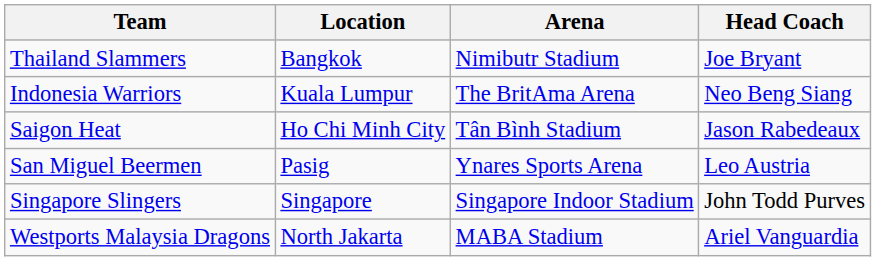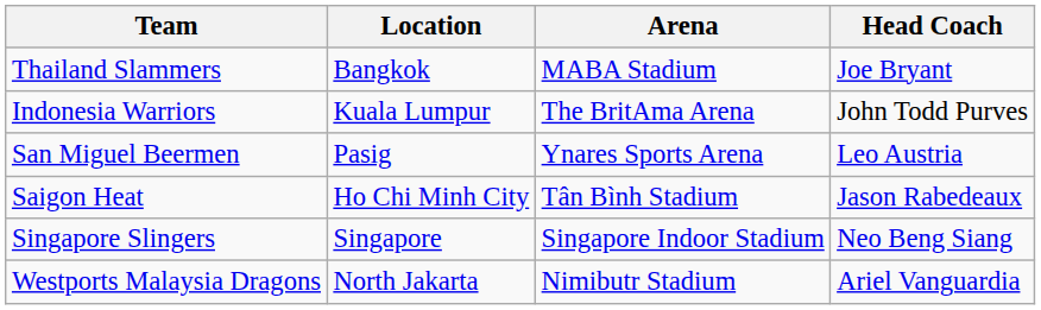 <table class=wikitable>
 <tr>
 <th>Team</th>
 <th>Location</th>
 <th>Arena</th>
 <th>Head Coach</th>
 </tr>
 <tr>
 <td><a href='#'>Thailand Slammers</a></td>
 <td><a href='#'>Bangkok</a></td>
-<td><a href='#'>Nimibutr Stadium</a></td>
+<td><a href='#'>MABA Stadium</a></td>
 <td> <a href='#'>Joe Bryant</a></td>
 </tr>
 <tr>
 <td><a href='#'>Indonesia Warriors</a></td>
 <td><a href='#'>Kuala Lumpur</a></td>
 <td><a href='#'>The BritAma Arena</a></td>
-<td> <a href='#'>Neo Beng Siang</a></td>
+<td> John Todd Purves</td>
+</tr>
+<tr>
+<td><a href='#'>San Miguel Beermen</a></td>
+<td><a href='#'>Pasig</a></td>
+<td><a href='#'>Ynares Sports Arena</a></td>
+<td> <a href='#'>Leo Austria</a></td>
 </tr>
 <tr>
 <td><a href='#'>Saigon Heat</a></td>
 <td><a href='#'>Ho Chi Minh City</a></td>
 <td><a href='#'>Tân Bình Stadium</a></td>
 <td> <a href='#'>Jason Rabedeaux</a></td>
 </tr>
 <tr>
-<td><a href='#'>San Miguel Beermen</a></td>
-<td><a href='#'>Pasig</a></td>
-<td><a href='#'>Ynares Sports Arena</a></td>
-<td> <a href='#'>Leo Austria</a></td>
-</tr>
-<tr>
 <td><a href='#'>Singapore Slingers</a></td>
 <td><a href='#'>Singapore</a></td>
 <td><a href='#'>Singapore Indoor Stadium</a></td>
-<td> John Todd Purves</td>
+<td> <a href='#'>Neo Beng Siang</a></td>
 </tr>
 <tr>
 <td><a href='#'>Westports Malaysia Dragons</a></td>
 <td><a href='#'>North Jakarta</a></td>
-<td><a href='#'>MABA Stadium</a></td>
+<td><a href='#'>Nimibutr Stadium</a></td>
 <td> <a href='#'>Ariel Vanguardia</a></td>
 </tr>
 </table>
